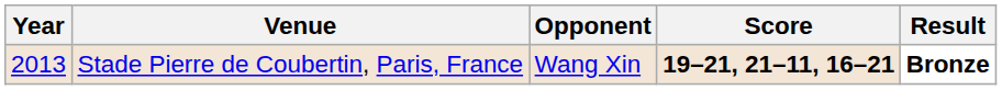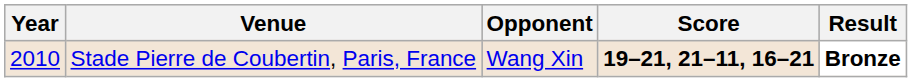 <table class="sortable wikitable" style="font-size: 90%;">
 <tr>
 <th>Year</th>
 <th>Venue</th>
 <th>Opponent</th>
 <th>Score</th>
 <th>Result</th>
 </tr>
 <tr style="background:#F3E6D7">
-<td align="center"><a href='#'>2013</a></td>
+<td align="center"><a href='#'>2010</a></td>
 <td align="left"><a href='#'>Stade Pierre de Coubertin</a>, <a href='#'>Paris, France</a></td>
 <td align="left"> <a href='#'>Wang Xin</a></td>
 <td align="left"><strong>19–21, 21–11, 16–21</strong></td>
 <td style="text-align:left; background:white"> <strong>Bronze</strong></td>
 </tr>
 </table>
